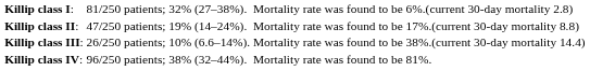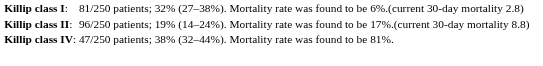 <table>
 <tr>
 <td><strong>Killip class I</strong>:</td>
 <td>81/250 patients;</td>
 <td>32% (27–38%).</td>
 <td>Mortality rate was found to be 6%.(current 30-day mortality 2.8)</td>
 </tr>
 <tr>
 <td><strong>Killip class II</strong>:</td>
-<td>47/250 patients;</td>
+<td>96/250 patients;</td>
 <td>19% (14–24%).</td>
 <td>Mortality rate was found to be 17%.(current 30-day mortality 8.8)</td>
 </tr>
 <tr>
-<td><strong>Killip class III</strong>:</td>
-<td>26/250 patients;</td>
-<td>10% (6.6–14%).</td>
-<td>Mortality rate was found to be 38%.(current 30-day mortality 14.4)</td>
-</tr>
-<tr>
 <td><strong>Killip class IV</strong>:</td>
-<td>96/250 patients;</td>
+<td>47/250 patients;</td>
 <td>38% (32–44%).</td>
 <td>Mortality rate was found to be 81%.</td>
 </tr>
 </table>
